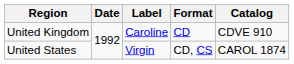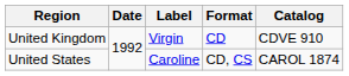 <table class="wikitable">
 <tr>
 <th>Region</th>
 <th>Date</th>
 <th>Label</th>
 <th>Format</th>
 <th>Catalog</th>
 </tr>
 <tr>
 <td>United Kingdom</td>
 <td rowspan="2">1992</td>
-<td><a href='#'>Caroline</a></td>
+<td><a href='#'>Virgin</a></td>
 <td><a href='#'>CD</a></td>
 <td>CDVE 910</td>
 </tr>
 <tr>
 <td>United States</td>
-<td><a href='#'>Virgin</a></td>
+<td><a href='#'>Caroline</a></td>
 <td>CD, <a href='#'>CS</a></td>
 <td>CAROL 1874</td>
 </tr>
 </table>
